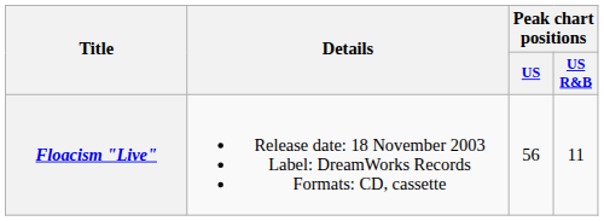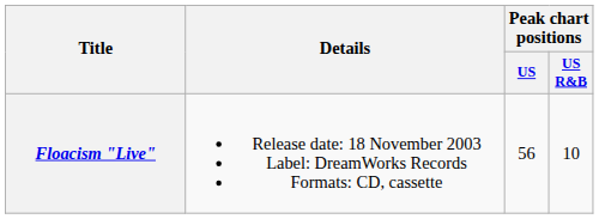 <table class="wikitable plainrowheaders" style="text-align:center;">
 <tr>
 <th rowspan="2" style="width:10em;">Title</th>
 <th rowspan="2" style="width:18em;">Details</th>
 <th colspan="2">Peak chart<br>positions</th>
 </tr>
 <tr style="font-size:smaller;">
 <th width="35"><a href='#'>US</a><br></th>
 <th width="35"><a href='#'>US R&B</a><br></th>
 </tr>
 <tr>
 <th scope="row"><em><a href='#'>Floacism "Live"</a></em></th>
 <td><br><ul><li>Release date: 18 November 2003</li><li>Label: DreamWorks Records</li><li>Formats: CD, cassette</li></ul></td>
 <td>56</td>
-<td>11</td>
+<td>10</td>
 </tr>
 </table>
